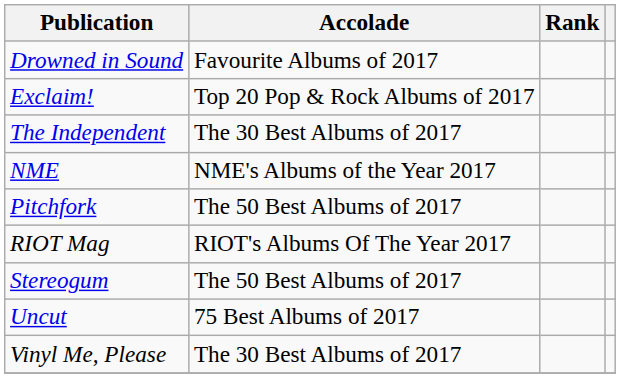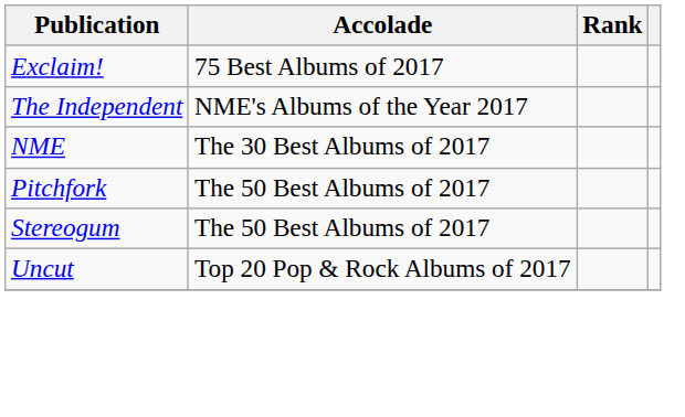 <table class="sortable wikitable">
 <tr>
 <th>Publication</th>
 <th>Accolade</th>
 <th>Rank</th>
 <th class="unsortable"></th>
 </tr>
 <tr>
-<td><em><a href='#'>Drowned in Sound</a></em></td>
-<td>Favourite Albums of 2017</td>
-<td></td>
-<td></td>
-</tr>
-<tr>
 <td><em><a href='#'>Exclaim!</a></em></td>
-<td>Top 20 Pop & Rock Albums of 2017</td>
+<td>75 Best Albums of 2017</td>
 <td></td>
 <td></td>
 </tr>
 <tr>
 <td><em><a href='#'>The Independent</a></em></td>
-<td>The 30 Best Albums of 2017</td>
+<td>NME's Albums of the Year 2017</td>
 <td></td>
 <td></td>
 </tr>
 <tr>
 <td><em><a href='#'>NME</a></em></td>
-<td>NME's Albums of the Year 2017</td>
+<td>The 30 Best Albums of 2017</td>
 <td></td>
 <td></td>
 </tr>
 <tr>
 <td><em><a href='#'>Pitchfork</a></em></td>
 <td>The 50 Best Albums of 2017</td>
-<td></td>
-<td></td>
-</tr>
-<tr>
-<td><em>RIOT Mag</em></td>
-<td>RIOT's Albums Of The Year 2017</td>
 <td></td>
 <td></td>
 </tr>
 <tr>
 <td><em><a href='#'>Stereogum</a></em></td>
 <td>The 50 Best Albums of 2017</td>
 <td></td>
 <td></td>
 </tr>
 <tr>
 <td><em><a href='#'>Uncut</a></em></td>
-<td>75 Best Albums of 2017</td>
-<td></td>
-<td></td>
-</tr>
-<tr>
-<td><em>Vinyl Me, Please</em></td>
-<td>The 30 Best Albums of 2017</td>
+<td>Top 20 Pop & Rock Albums of 2017</td>
 <td></td>
 <td></td>
 </tr>
 <tr>
 </tr>
 </table>
